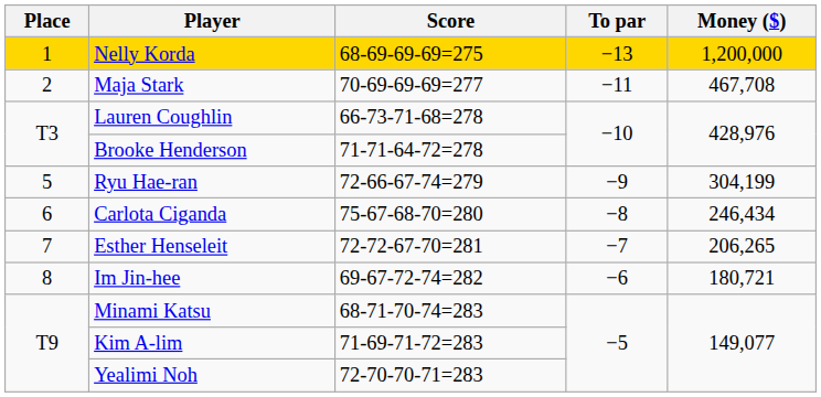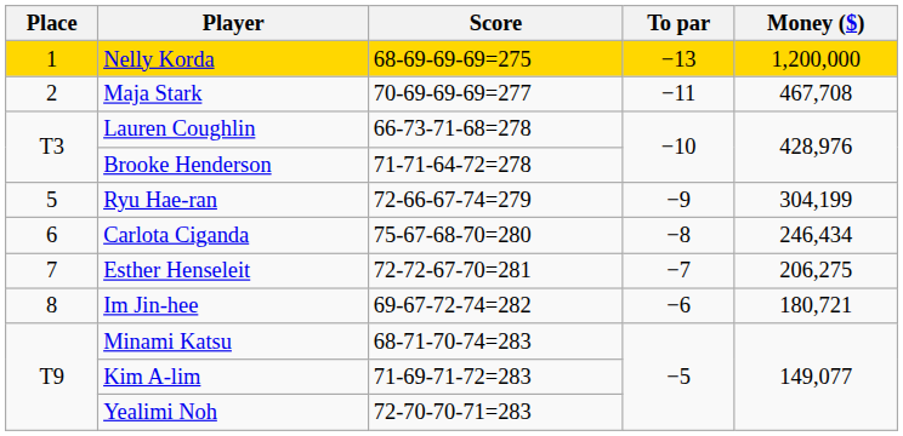 <table class="wikitable" style="width:40em;margin-bottom:0;">
 <tr>
 <th>Place</th>
 <th>Player</th>
 <th>Score</th>
 <th>To par</th>
 <th>Money (<a href='#'>$</a>)</th>
 </tr>
 <tr style="background:gold">
 <td align=center>1</td>
 <td> <a href='#'>Nelly Korda</a></td>
 <td>68-69-69-69=275</td>
 <td align=center>−13</td>
 <td align=center>1,200,000</td>
 </tr>
 <tr>
 <td align=center>2</td>
 <td> <a href='#'>Maja Stark</a></td>
 <td>70-69-69-69=277</td>
 <td align=center>−11</td>
 <td align=center>467,708</td>
 </tr>
 <tr>
 <td rowspan=2 align=center>T3</td>
 <td> <a href='#'>Lauren Coughlin</a></td>
 <td>66-73-71-68=278</td>
 <td rowspan=2 align=center>−10</td>
 <td rowspan=2 align=center>428,976</td>
 </tr>
 <tr>
 <td> <a href='#'>Brooke Henderson</a></td>
 <td>71-71-64-72=278</td>
 </tr>
 <tr>
 <td align=center>5</td>
 <td> <a href='#'>Ryu Hae-ran</a></td>
 <td>72-66-67-74=279</td>
 <td align=center>−9</td>
 <td align=center>304,199</td>
 </tr>
 <tr>
 <td align=center>6</td>
 <td> <a href='#'>Carlota Ciganda</a></td>
 <td>75-67-68-70=280</td>
 <td align=center>−8</td>
 <td align=center>246,434</td>
 </tr>
 <tr>
 <td align=center>7</td>
 <td> <a href='#'>Esther Henseleit</a></td>
 <td>72-72-67-70=281</td>
 <td align=center>−7</td>
-<td align=center>206,265</td>
+<td align=center>206,275</td>
 </tr>
 <tr>
 <td align=center>8</td>
 <td> <a href='#'>Im Jin-hee</a></td>
 <td>69-67-72-74=282</td>
 <td align=center>−6</td>
 <td align=center>180,721</td>
 </tr>
 <tr>
 <td rowspan=3 align=center>T9</td>
 <td> <a href='#'>Minami Katsu</a></td>
 <td>68-71-70-74=283</td>
 <td rowspan=3 align=center>−5</td>
 <td rowspan=3 align=center>149,077</td>
 </tr>
 <tr>
 <td> <a href='#'>Kim A-lim</a></td>
 <td>71-69-71-72=283</td>
 </tr>
 <tr>
 <td> <a href='#'>Yealimi Noh</a></td>
 <td>72-70-70-71=283</td>
 </tr>
 </table>
